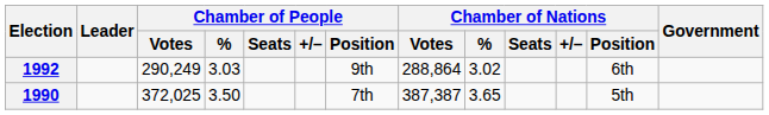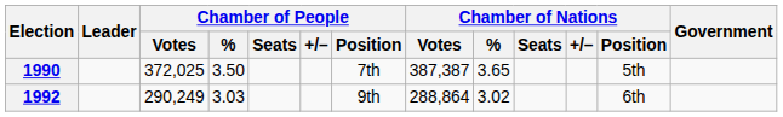 <table class="wikitable" style="text-align:center">
 <tr>
 <th rowspan="2">Election</th>
 <th rowspan="2">Leader</th>
 <th colspan="5"><a href='#'>Chamber of People</a></th>
 <th colspan="5"><a href='#'>Chamber of Nations</a></th>
 <th rowspan="2">Government</th>
 </tr>
 <tr>
 <th>Votes</th>
 <th>%</th>
 <th>Seats</th>
 <th>+/–</th>
 <th>Position</th>
 <th>Votes</th>
 <th>%</th>
 <th>Seats</th>
 <th>+/–</th>
 <th>Position</th>
 </tr>
 <tr>
+<th><a href='#'>1990</a></th>
+<td></td>
+<td>372,025</td>
+<td>3.50</td>
+<td></td>
+<td></td>
+<td> 7th</td>
+<td>387,387</td>
+<td>3.65</td>
+<td></td>
+<td></td>
+<td> 5th</td>
+<td></td>
+</tr>
+<tr>
 <th><a href='#'>1992</a></th>
 <td></td>
 <td>290,249</td>
 <td>3.03</td>
 <td></td>
 <td></td>
 <td> 9th</td>
 <td>288,864</td>
 <td>3.02</td>
 <td></td>
 <td></td>
 <td> 6th</td>
 <td></td>
 </tr>
-<tr>
-<th><a href='#'>1990</a></th>
-<td></td>
-<td>372,025</td>
-<td>3.50</td>
-<td></td>
-<td></td>
-<td> 7th</td>
-<td>387,387</td>
-<td>3.65</td>
-<td></td>
-<td></td>
-<td> 5th</td>
-<td></td>
-</tr>
 </table>
